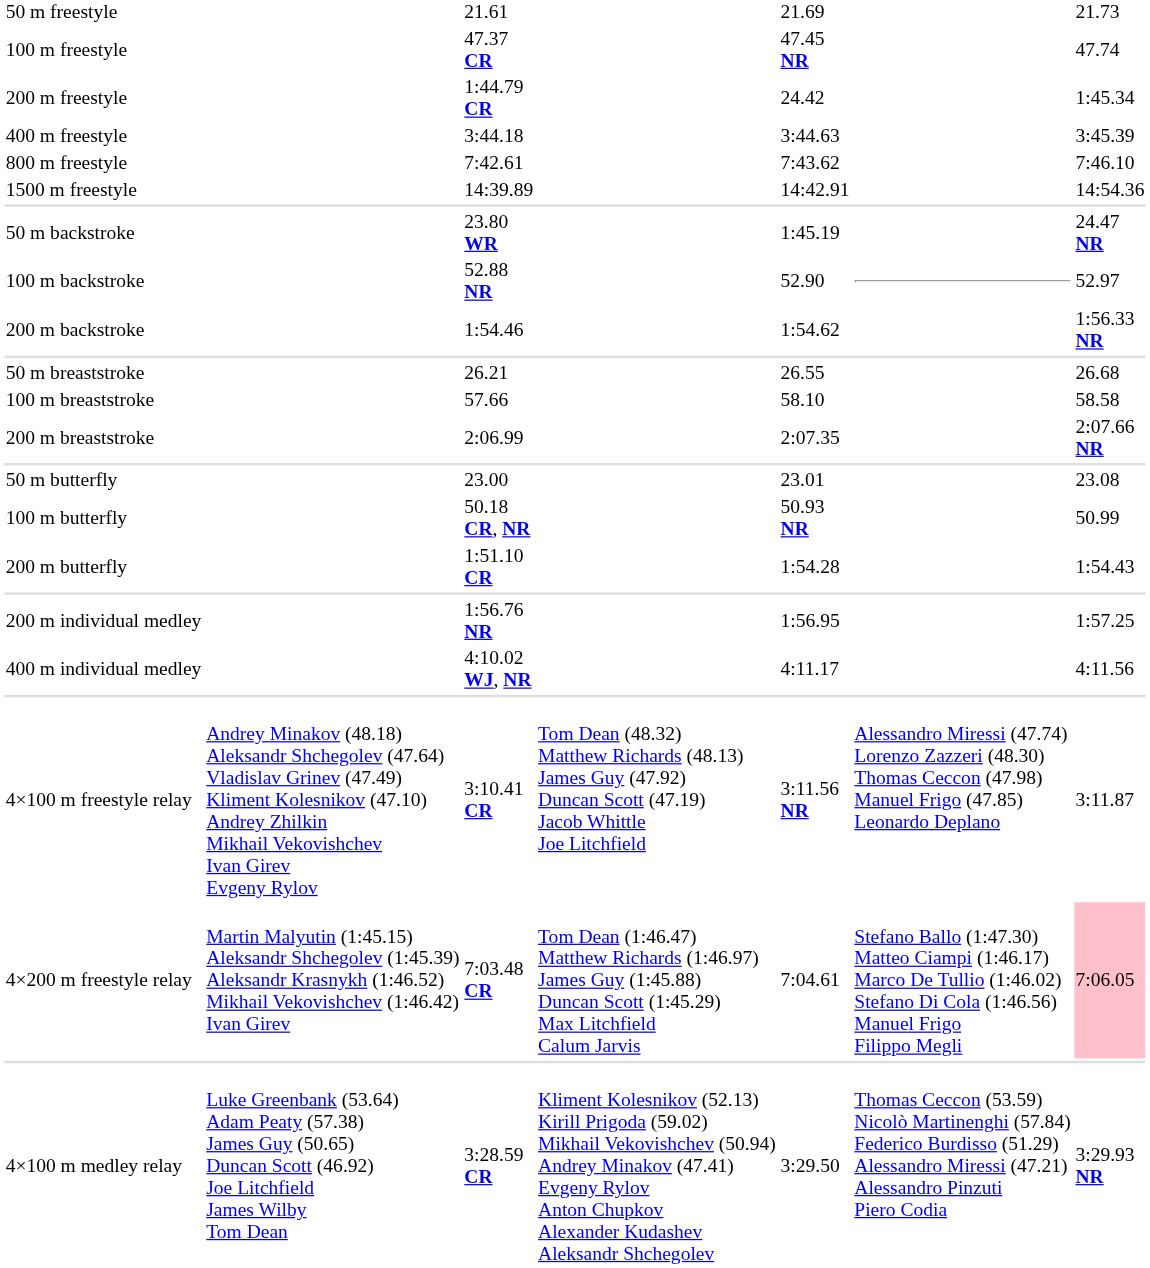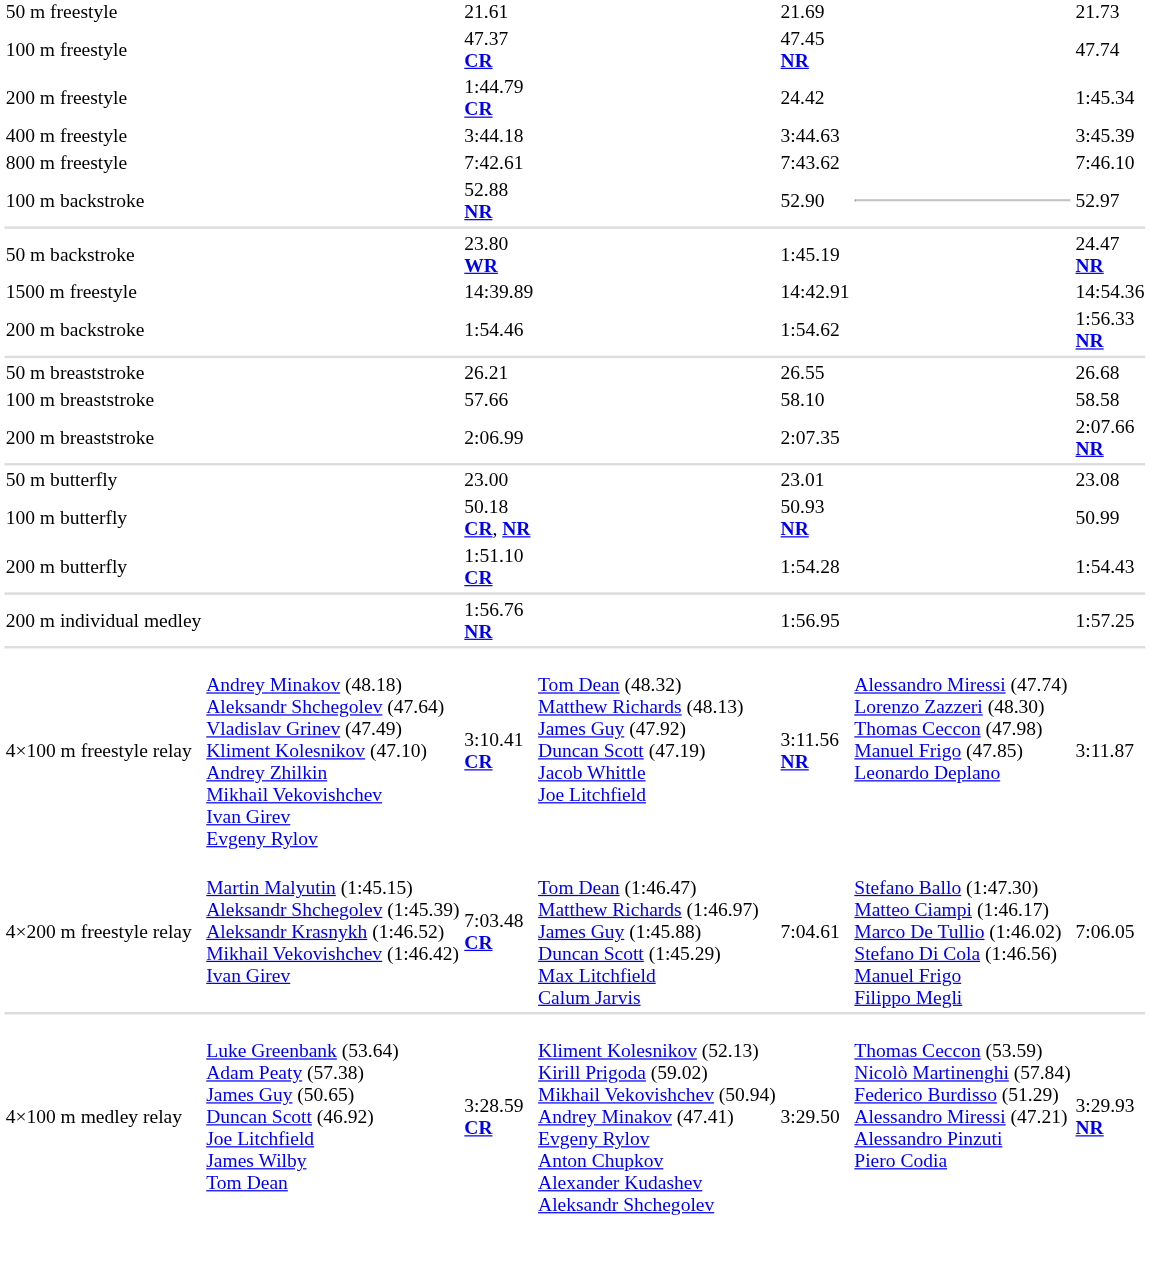 <table>
 <tr>
 <td>50 m freestyle<br></td>
 <td></td>
 <td>21.61</td>
 <td></td>
 <td>21.69</td>
 <td></td>
 <td>21.73</td>
 </tr>
 <tr>
 <td>100 m freestyle<br></td>
 <td></td>
 <td>47.37<br><strong><a href='#'>CR</a></strong></td>
 <td></td>
 <td>47.45<br><strong><a href='#'>NR</a></strong></td>
 <td></td>
 <td>47.74</td>
 </tr>
 <tr>
 <td>200 m freestyle<br></td>
 <td></td>
 <td>1:44.79<br><strong><a href='#'>CR</a></strong></td>
 <td></td>
 <td>24.42</td>
 <td></td>
 <td>1:45.34</td>
 </tr>
 <tr>
 <td>400 m freestyle<br></td>
 <td></td>
 <td>3:44.18</td>
 <td></td>
 <td>3:44.63</td>
 <td></td>
 <td>3:45.39</td>
 </tr>
 <tr>
 <td>800 m freestyle<br></td>
 <td></td>
 <td>7:42.61</td>
 <td></td>
 <td>7:43.62</td>
 <td></td>
 <td>7:46.10</td>
 </tr>
 <tr>
-<td>1500 m freestyle<br></td>
+<td>100 m backstroke<br></td>
 <td></td>
-<td>14:39.89</td>
+<td>52.88<br><strong><a href='#'>NR</a></strong></td>
 <td></td>
-<td>14:42.91</td>
-<td></td>
-<td>14:54.36</td>
+<td>52.90</td>
+<td><hr></td>
+<td>52.97</td>
 </tr>
 <tr style="background:#ddd;">
 <td colspan=7></td>
 </tr>
 <tr>
 <td>50 m backstroke<br></td>
 <td></td>
 <td>23.80<br><strong><a href='#'>WR</a></strong></td>
 <td></td>
 <td>1:45.19</td>
 <td></td>
 <td>24.47<br><strong><a href='#'>NR</a></strong></td>
 </tr>
 <tr>
-<td>100 m backstroke<br></td>
+<td>1500 m freestyle<br></td>
 <td></td>
-<td>52.88<br><strong><a href='#'>NR</a></strong></td>
+<td>14:39.89</td>
 <td></td>
-<td>52.90</td>
-<td><hr></td>
-<td>52.97</td>
+<td>14:42.91</td>
+<td></td>
+<td>14:54.36</td>
 </tr>
 <tr>
 <td>200 m backstroke<br></td>
 <td></td>
 <td>1:54.46</td>
 <td></td>
 <td>1:54.62</td>
 <td></td>
 <td>1:56.33<br><strong><a href='#'>NR</a></strong></td>
 </tr>
 <tr style="background:#ddd;">
 <td colspan=7></td>
 </tr>
 <tr>
 <td>50 m breaststroke<br></td>
 <td></td>
 <td>26.21</td>
 <td></td>
 <td>26.55</td>
 <td></td>
 <td>26.68</td>
 </tr>
 <tr>
 <td>100 m breaststroke<br></td>
 <td></td>
 <td>57.66</td>
 <td></td>
 <td>58.10</td>
 <td></td>
 <td>58.58</td>
 </tr>
 <tr>
 <td>200 m breaststroke<br></td>
 <td></td>
 <td>2:06.99</td>
 <td></td>
 <td>2:07.35</td>
 <td></td>
 <td>2:07.66<br><strong><a href='#'>NR</a></strong></td>
 </tr>
 <tr style="background:#ddd;">
 <td colspan=7></td>
 </tr>
 <tr>
 <td>50 m butterfly<br></td>
 <td></td>
 <td>23.00</td>
 <td></td>
 <td>23.01</td>
 <td></td>
 <td>23.08</td>
 </tr>
 <tr>
 <td>100 m butterfly<br></td>
 <td></td>
 <td>50.18<br><strong><a href='#'>CR</a></strong>, <strong><a href='#'>NR</a></strong></td>
 <td></td>
 <td>50.93<br><strong><a href='#'>NR</a></strong></td>
 <td></td>
 <td>50.99</td>
 </tr>
 <tr>
 <td>200 m butterfly<br></td>
 <td></td>
 <td>1:51.10<br><strong><a href='#'>CR</a></strong></td>
 <td></td>
 <td>1:54.28</td>
 <td></td>
 <td>1:54.43</td>
 </tr>
 <tr style="background:#ddd;">
 <td colspan=7></td>
 </tr>
 <tr>
 <td>200 m individual medley<br></td>
 <td></td>
 <td>1:56.76<br><strong><a href='#'>NR</a></strong></td>
 <td></td>
 <td>1:56.95</td>
 <td></td>
 <td>1:57.25</td>
 </tr>
-<tr>
-<td>400 m individual medley<br></td>
-<td></td>
-<td>4:10.02<br><strong><a href='#'>WJ</a></strong>, <strong><a href='#'>NR</a></strong></td>
-<td></td>
-<td>4:11.17</td>
-<td></td>
-<td>4:11.56</td>
-</tr>
 <tr style="background:#ddd;">
 <td colspan=7></td>
 </tr>
 <tr>
 <td>4×100 m freestyle relay<br></td>
 <td valign=top><br><a href='#'>Andrey Minakov</a> (48.18)<br><a href='#'>Aleksandr Shchegolev</a> (47.64)<br><a href='#'>Vladislav Grinev</a> (47.49)<br><a href='#'>Kliment Kolesnikov</a> (47.10)<br><a href='#'>Andrey Zhilkin</a><br><a href='#'>Mikhail Vekovishchev</a><br><a href='#'>Ivan Girev</a><br><a href='#'>Evgeny Rylov</a></td>
 <td>3:10.41<br><strong><a href='#'>CR</a></strong></td>
 <td valign=top><br><a href='#'>Tom Dean</a> (48.32)<br><a href='#'>Matthew Richards</a> (48.13)<br><a href='#'>James Guy</a> (47.92)<br><a href='#'>Duncan Scott</a> (47.19)<br><a href='#'>Jacob Whittle</a><br><a href='#'>Joe Litchfield</a></td>
 <td>3:11.56<br><strong><a href='#'>NR</a></strong></td>
 <td valign=top><br><a href='#'>Alessandro Miressi</a> (47.74)<br><a href='#'>Lorenzo Zazzeri</a> (48.30)<br><a href='#'>Thomas Ceccon</a> (47.98)<br><a href='#'>Manuel Frigo</a> (47.85)<br><a href='#'>Leonardo Deplano</a></td>
 <td>3:11.87</td>
 </tr>
 <tr>
 <td>4×200 m freestyle relay<br></td>
 <td valign=top><br> <a href='#'>Martin Malyutin</a> (1:45.15)<br><a href='#'>Aleksandr Shchegolev</a> (1:45.39)<br><a href='#'>Aleksandr Krasnykh</a> (1:46.52)<br><a href='#'>Mikhail Vekovishchev</a> (1:46.42)<br><a href='#'>Ivan Girev</a></td>
 <td>7:03.48<br><strong><a href='#'>CR</a></strong></td>
 <td valign=top><br><a href='#'>Tom Dean</a> (1:46.47)<br><a href='#'>Matthew Richards</a> (1:46.97)<br><a href='#'>James Guy</a> (1:45.88)<br><a href='#'>Duncan Scott</a> (1:45.29)<br><a href='#'>Max Litchfield</a><br><a href='#'>Calum Jarvis</a></td>
 <td>7:04.61</td>
 <td valign=top><br><a href='#'>Stefano Ballo</a> (1:47.30)<br><a href='#'>Matteo Ciampi</a> (1:46.17)<br><a href='#'>Marco De Tullio</a> (1:46.02)<br><a href='#'>Stefano Di Cola</a> (1:46.56)<br><a href='#'>Manuel Frigo</a><br><a href='#'>Filippo Megli</a></td>
-<td style="background: pink;">7:06.05</td>
+<td>7:06.05</td>
 </tr>
 <tr style="background:#ddd;">
 <td colspan=7></td>
 </tr>
 <tr>
 <td>4×100 m medley relay<br></td>
 <td valign=top><br><a href='#'>Luke Greenbank</a> (53.64)<br><a href='#'>Adam Peaty</a> (57.38)<br><a href='#'>James Guy</a> (50.65)<br><a href='#'>Duncan Scott</a> (46.92)<br><a href='#'>Joe Litchfield</a><br><a href='#'>James Wilby</a><br><a href='#'>Tom Dean</a></td>
 <td>3:28.59<br><strong><a href='#'>CR</a></strong></td>
 <td valign=top><br><a href='#'>Kliment Kolesnikov</a> (52.13)<br><a href='#'>Kirill Prigoda</a> (59.02)<br><a href='#'>Mikhail Vekovishchev</a> (50.94)<br><a href='#'>Andrey Minakov</a> (47.41)<br><a href='#'>Evgeny Rylov</a><br><a href='#'>Anton Chupkov</a><br><a href='#'>Alexander Kudashev</a><br><a href='#'>Aleksandr Shchegolev</a></td>
 <td>3:29.50</td>
 <td valign=top><br><a href='#'>Thomas Ceccon</a> (53.59)<br><a href='#'>Nicolò Martinenghi</a> (57.84)<br><a href='#'>Federico Burdisso</a> (51.29)<br><a href='#'>Alessandro Miressi</a> (47.21)<br><a href='#'>Alessandro Pinzuti</a><br><a href='#'>Piero Codia</a></td>
 <td>3:29.93<br><strong><a href='#'>NR</a></strong></td>
 </tr>
 </table>
